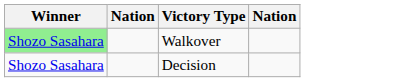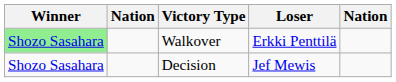 <table class="wikitable sortable" style="text-align:left;">
 <tr>
 <th>Winner</th>
 <th>Nation</th>
 <th>Victory Type</th>
+<th>Loser</th>
 <th>Nation</th>
 </tr>
 <tr>
 <td style="background: lightgreen;"><a href='#'>Shozo Sasahara</a></td>
 <td></td>
 <td>Walkover</td>
+<td><a href='#'>Erkki Penttilä</a></td>
 <td></td>
 </tr>
 <tr>
 <td><a href='#'>Shozo Sasahara</a></td>
 <td></td>
 <td>Decision</td>
+<td><a href='#'>Jef Mewis</a></td>
 <td></td>
 </tr>
 </table>
